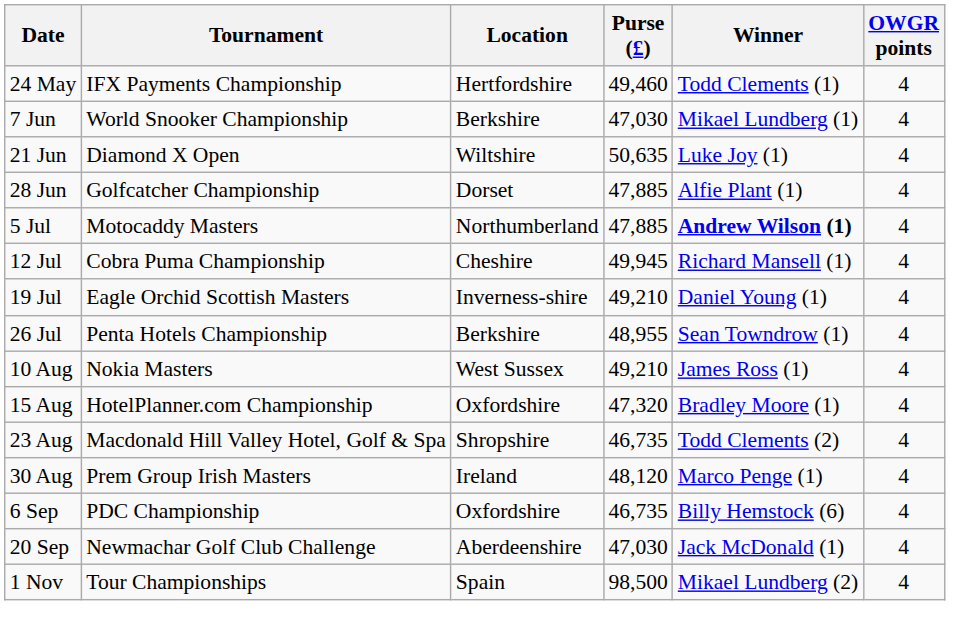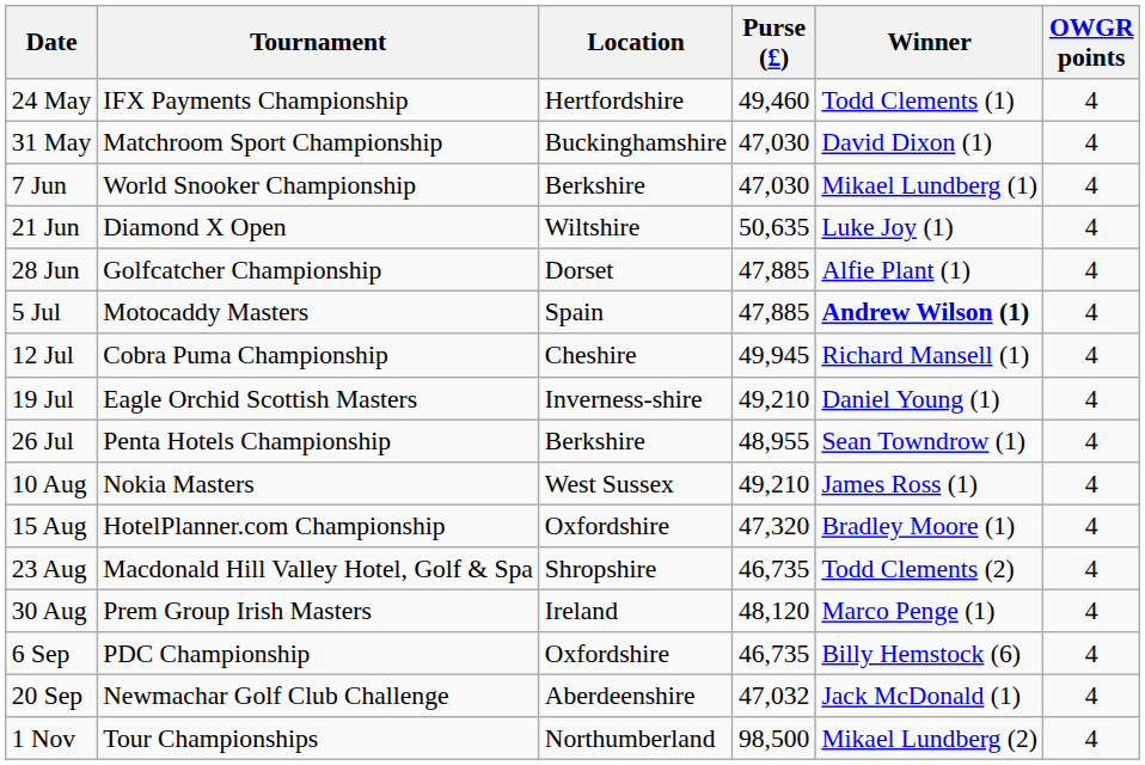 <table class="wikitable" style="font-size:95%;">
 <tr>
 <th>Date</th>
 <th>Tournament</th>
 <th>Location</th>
 <th>Purse<br>(<a href='#'>£</a>)</th>
 <th>Winner</th>
 <th><a href='#'>OWGR</a><br>points</th>
 </tr>
 <tr>
 <td>24 May</td>
 <td>IFX Payments Championship</td>
 <td>Hertfordshire</td>
 <td align=right>49,460</td>
 <td> <a href='#'>Todd Clements</a> (1)</td>
+<td align=center>4</td>
+</tr>
+<tr>
+<td>31 May</td>
+<td>Matchroom Sport Championship</td>
+<td>Buckinghamshire</td>
+<td align=right>47,030</td>
+<td> <a href='#'>David Dixon</a> (1)</td>
 <td align=center>4</td>
 </tr>
 <tr>
 <td>7 Jun</td>
 <td>World Snooker Championship</td>
 <td>Berkshire</td>
 <td align=right>47,030</td>
 <td> <a href='#'>Mikael Lundberg</a> (1)</td>
 <td align=center>4</td>
 </tr>
 <tr>
 <td>21 Jun</td>
 <td>Diamond X Open</td>
 <td>Wiltshire</td>
 <td align=right>50,635</td>
 <td> <a href='#'>Luke Joy</a> (1)</td>
 <td align=center>4</td>
 </tr>
 <tr>
 <td>28 Jun</td>
 <td>Golfcatcher Championship</td>
 <td>Dorset</td>
 <td align=right>47,885</td>
 <td> <a href='#'>Alfie Plant</a> (1)</td>
 <td align=center>4</td>
 </tr>
 <tr>
 <td>5 Jul</td>
 <td>Motocaddy Masters</td>
-<td>Northumberland</td>
+<td>Spain</td>
 <td align=right>47,885</td>
 <td><strong> <a href='#'>Andrew Wilson</a> (1)</strong></td>
 <td align=center>4</td>
 </tr>
 <tr>
 <td>12 Jul</td>
 <td>Cobra Puma Championship</td>
 <td>Cheshire</td>
 <td align=right>49,945</td>
 <td> <a href='#'>Richard Mansell</a> (1)</td>
 <td align=center>4</td>
 </tr>
 <tr>
 <td>19 Jul</td>
 <td>Eagle Orchid Scottish Masters</td>
 <td>Inverness-shire</td>
 <td align=right>49,210</td>
 <td> <a href='#'>Daniel Young</a> (1)</td>
 <td align=center>4</td>
 </tr>
 <tr>
 <td>26 Jul</td>
 <td>Penta Hotels Championship</td>
 <td>Berkshire</td>
 <td align=right>48,955</td>
 <td> <a href='#'>Sean Towndrow</a> (1)</td>
 <td align=center>4</td>
 </tr>
 <tr>
 <td>10 Aug</td>
 <td>Nokia Masters</td>
 <td>West Sussex</td>
 <td align=right>49,210</td>
 <td> <a href='#'>James Ross</a> (1)</td>
 <td align=center>4</td>
 </tr>
 <tr>
 <td>15 Aug</td>
 <td>HotelPlanner.com Championship</td>
 <td>Oxfordshire</td>
 <td align=right>47,320</td>
 <td> <a href='#'>Bradley Moore</a> (1)</td>
 <td align=center>4</td>
 </tr>
 <tr>
 <td>23 Aug</td>
 <td>Macdonald Hill Valley Hotel, Golf & Spa</td>
 <td>Shropshire</td>
 <td align=right>46,735</td>
 <td> <a href='#'>Todd Clements</a> (2)</td>
 <td align=center>4</td>
 </tr>
 <tr>
 <td>30 Aug</td>
 <td>Prem Group Irish Masters</td>
 <td>Ireland</td>
 <td align=right>48,120</td>
 <td> <a href='#'>Marco Penge</a> (1)</td>
 <td align=center>4</td>
 </tr>
 <tr>
 <td>6 Sep</td>
 <td>PDC Championship</td>
 <td>Oxfordshire</td>
 <td align=right>46,735</td>
 <td> <a href='#'>Billy Hemstock</a> (6)</td>
 <td align=center>4</td>
 </tr>
 <tr>
 <td>20 Sep</td>
 <td>Newmachar Golf Club Challenge</td>
 <td>Aberdeenshire</td>
-<td align=right>47,030</td>
+<td align=right>47,032</td>
 <td> <a href='#'>Jack McDonald</a> (1)</td>
 <td align=center>4</td>
 </tr>
 <tr>
 <td>1 Nov</td>
 <td>Tour Championships</td>
-<td>Spain</td>
+<td>Northumberland</td>
 <td align=right>98,500</td>
 <td> <a href='#'>Mikael Lundberg</a> (2)</td>
 <td align=center>4</td>
 </tr>
 </table>
